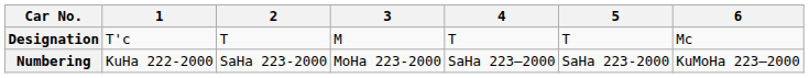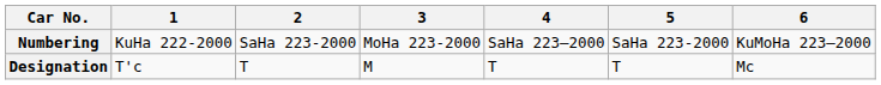 <table class="wikitable">
 <tr>
 <th>Car No.</th>
 <th>1</th>
 <th>2</th>
 <th>3</th>
 <th>4</th>
 <th>5</th>
 <th>6</th>
 </tr>
 <tr>
+<th>Numbering</th>
+<td>KuHa 222-2000</td>
+<td>SaHa 223-2000</td>
+<td>MoHa 223-2000</td>
+<td>SaHa 223–2000</td>
+<td>SaHa 223-2000</td>
+<td>KuMoHa 223–2000</td>
+</tr>
+<tr>
 <th>Designation</th>
 <td>T'c</td>
 <td>T</td>
 <td>M</td>
 <td>T</td>
 <td>T</td>
 <td>Mc</td>
 </tr>
-<tr>
-<th>Numbering</th>
-<td>KuHa 222-2000</td>
-<td>SaHa 223-2000</td>
-<td>MoHa 223-2000</td>
-<td>SaHa 223–2000</td>
-<td>SaHa 223-2000</td>
-<td>KuMoHa 223–2000</td>
-</tr>
 </table>
